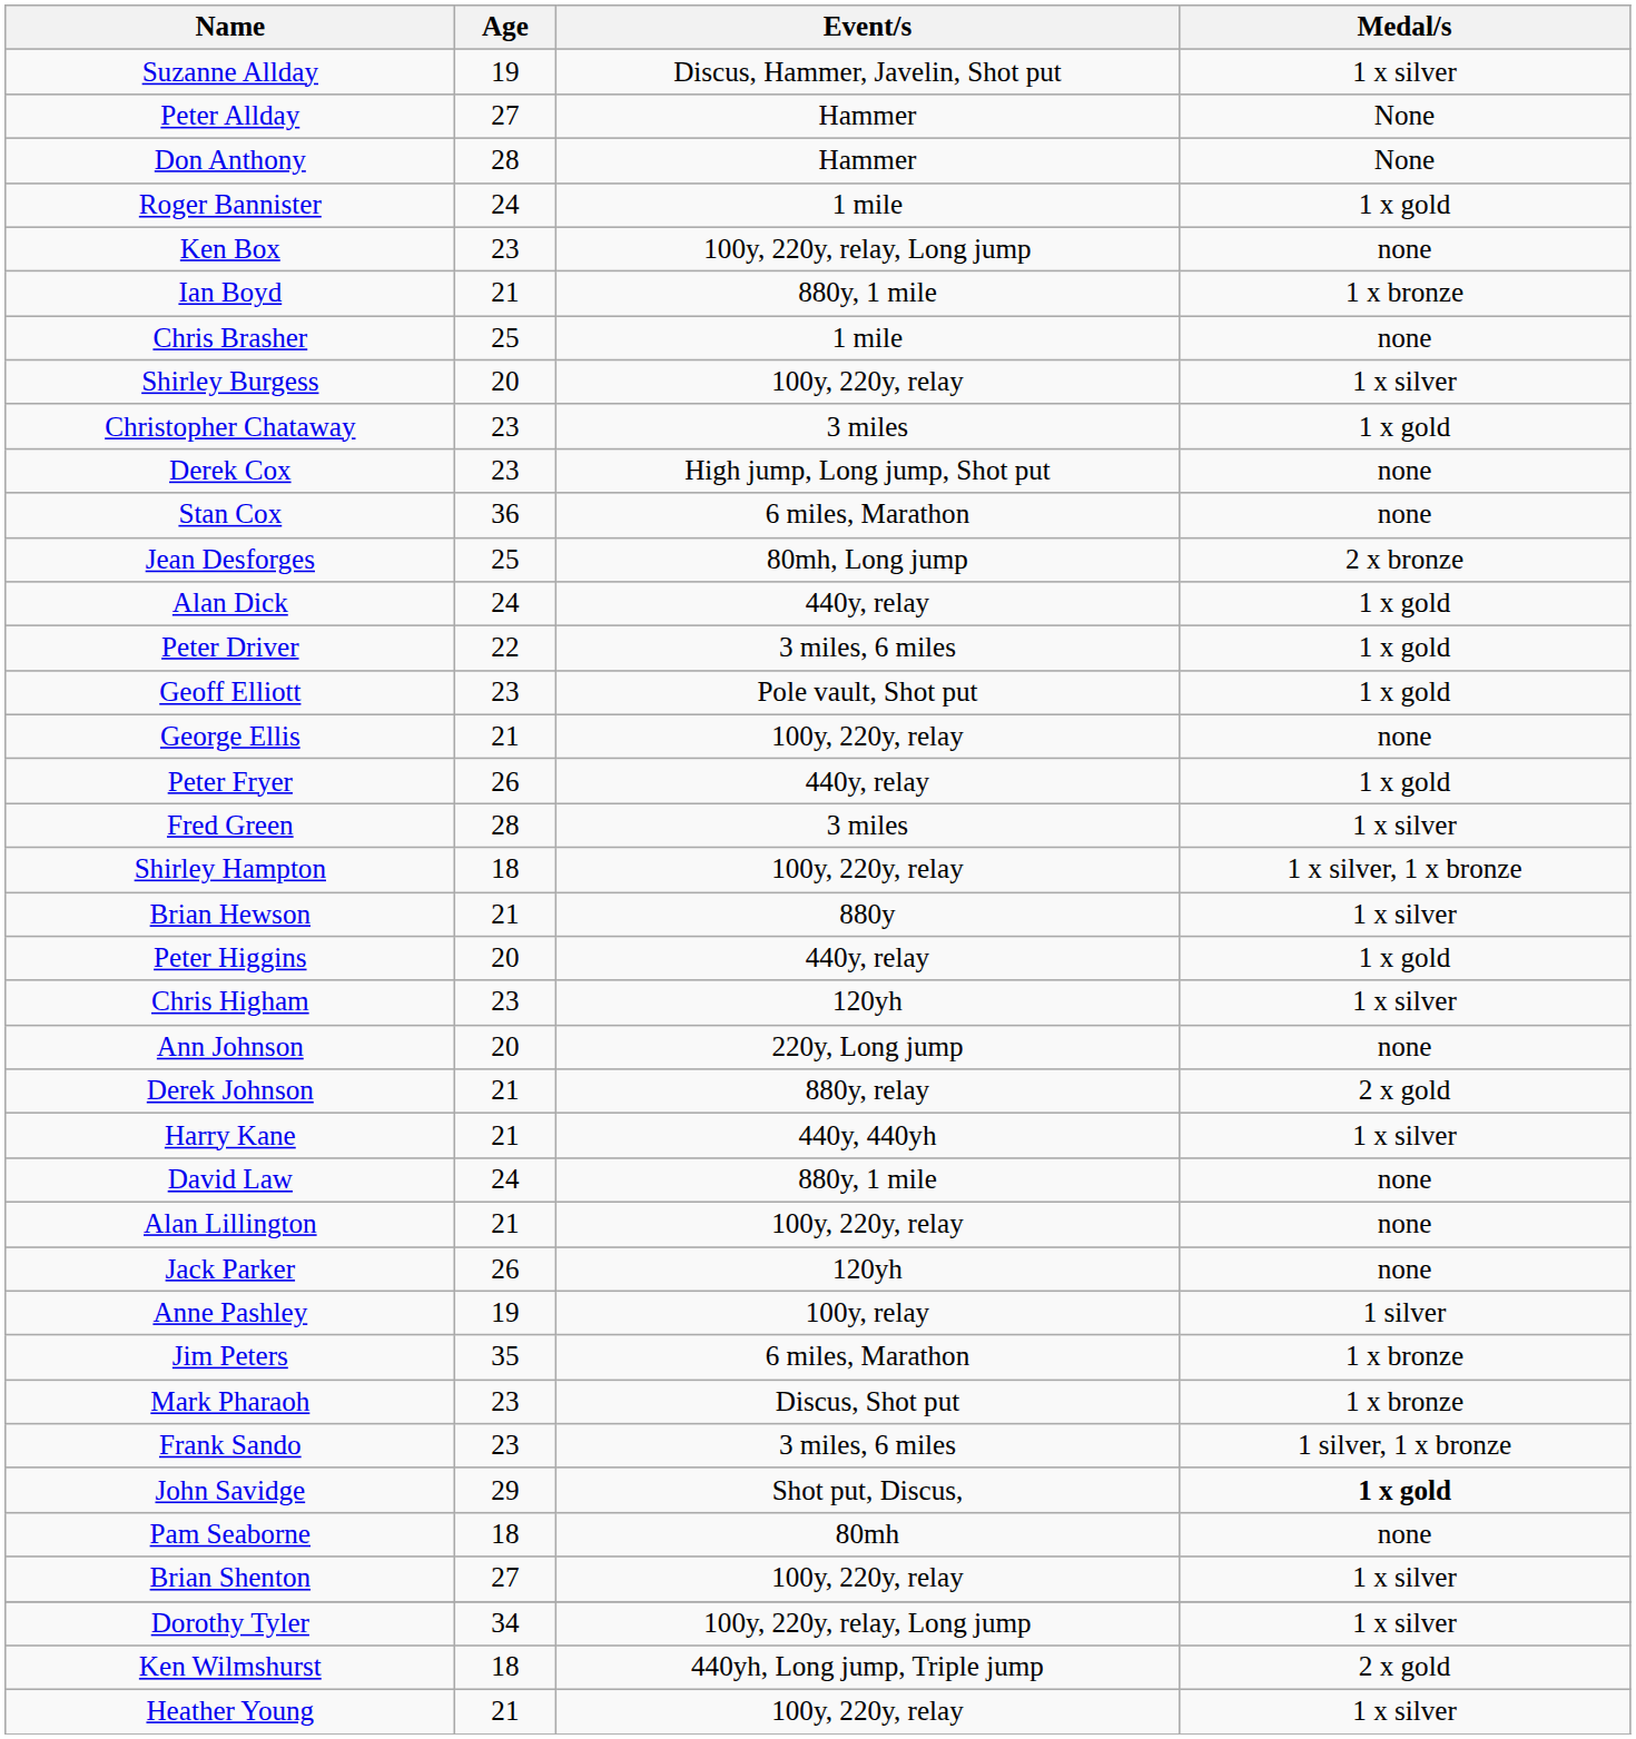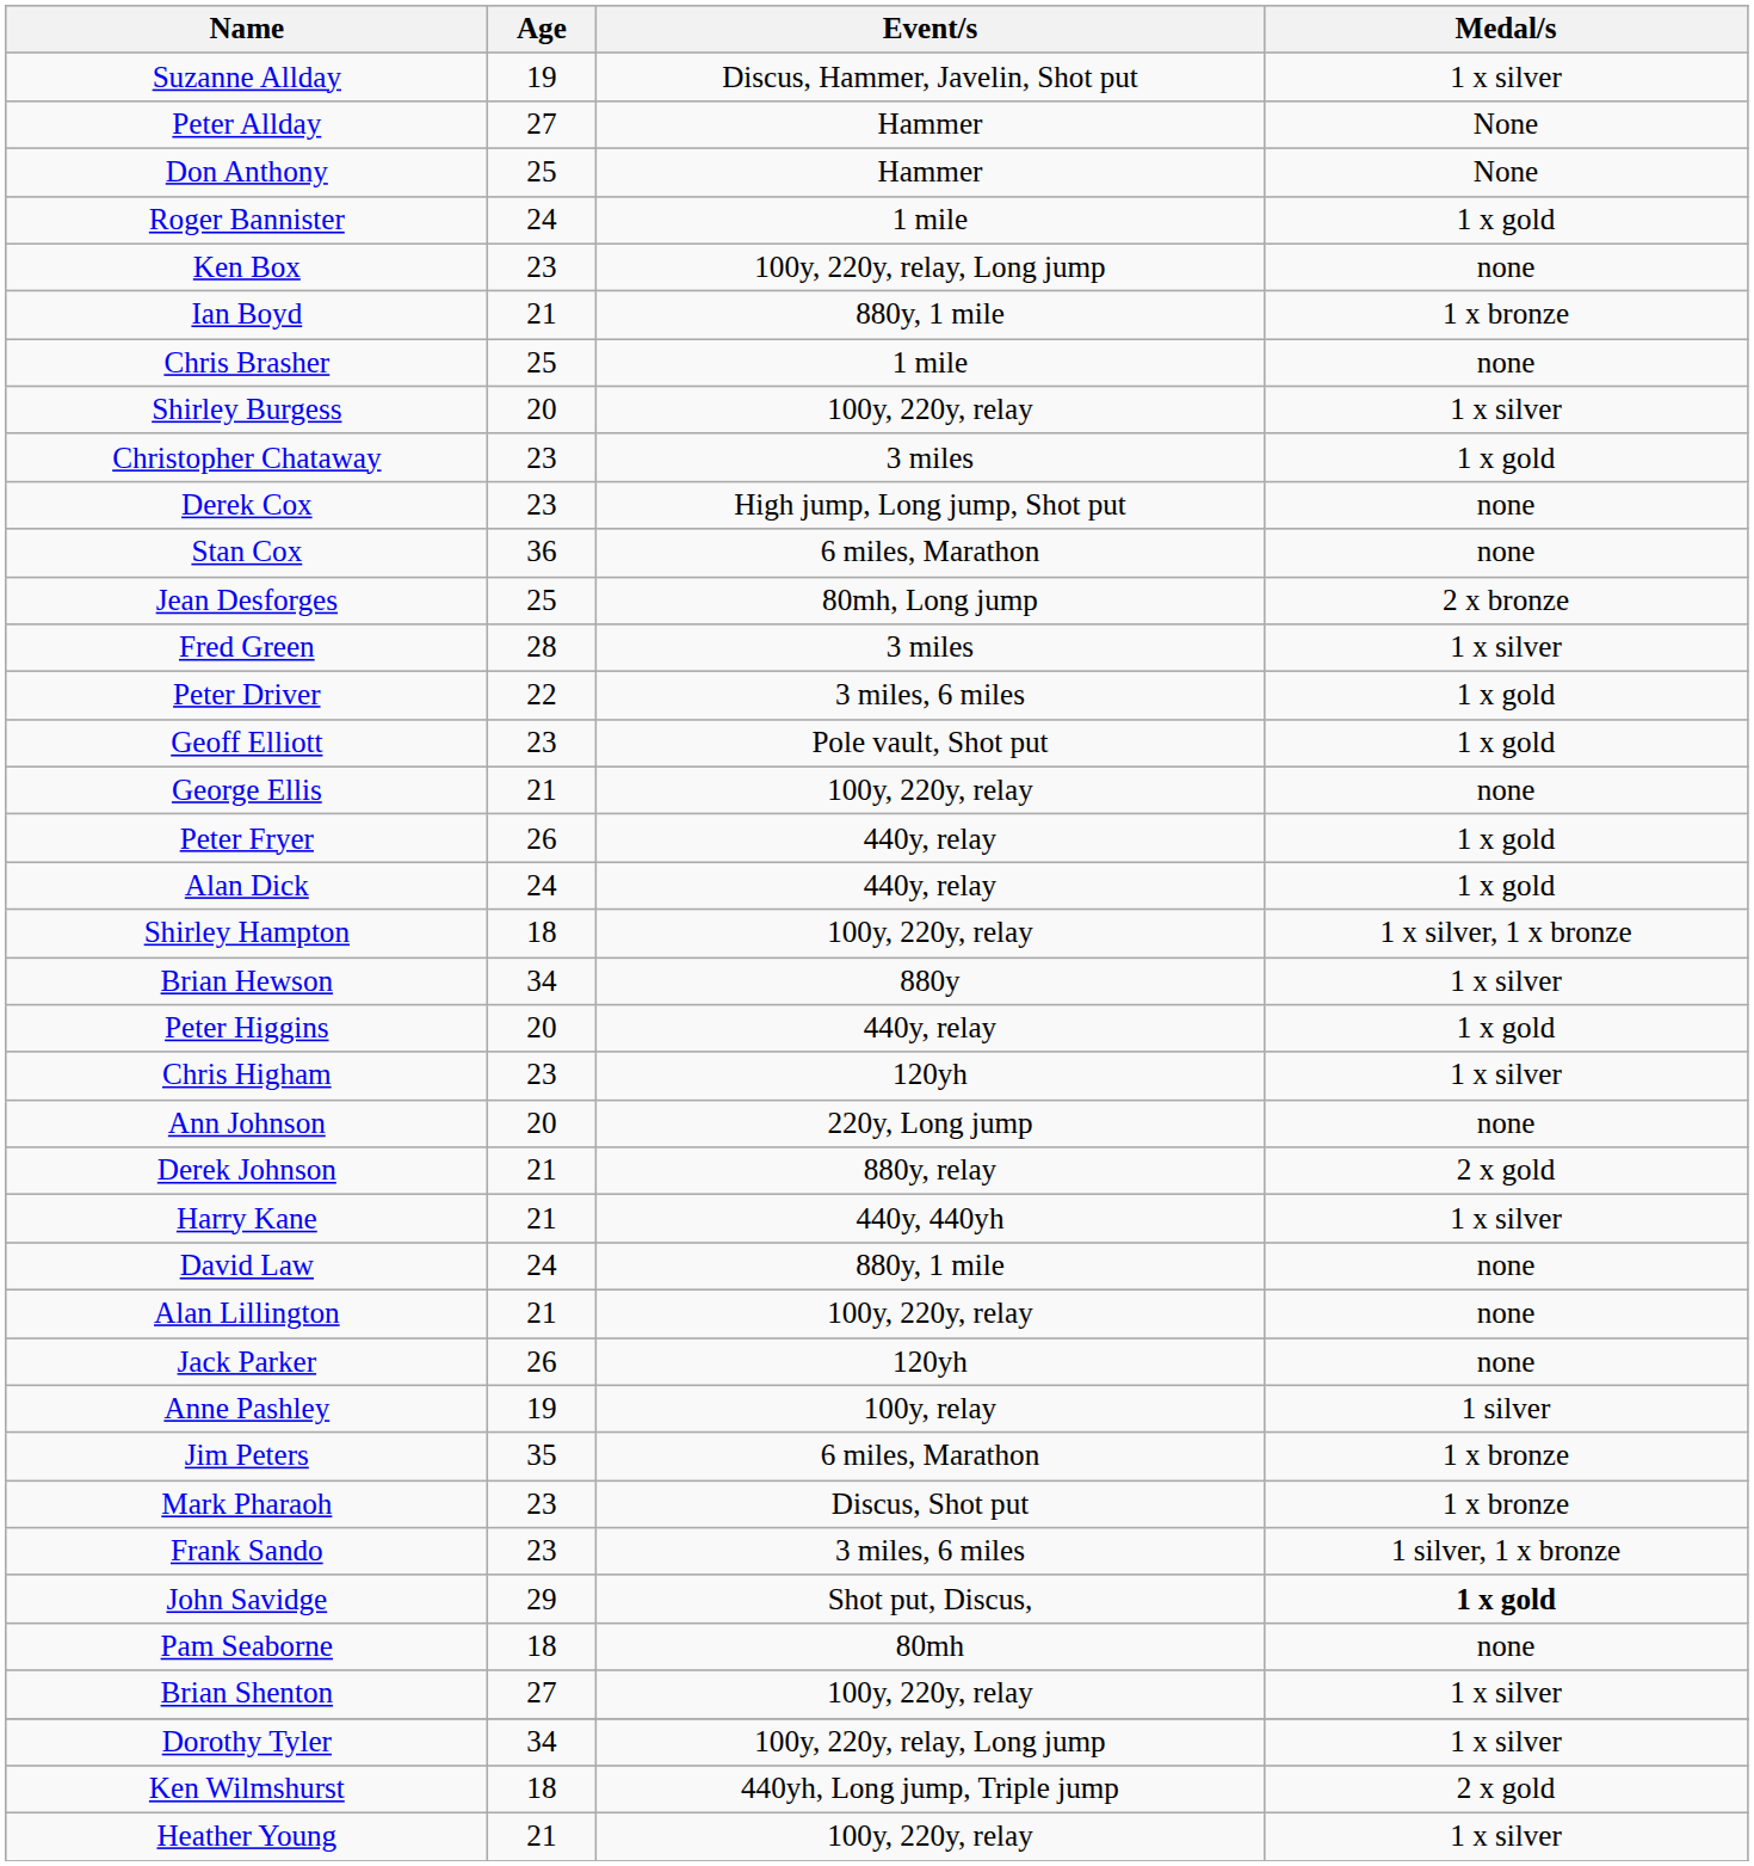 <table class="wikitable" style="text-align: center">
 <tr>
 <th width=250>Name</th>
 <th width=50>Age</th>
 <th width=350>Event/s</th>
 <th width=250>Medal/s</th>
 </tr>
 <tr>
 <td><a href='#'>Suzanne Allday</a></td>
 <td>19</td>
 <td>Discus, Hammer, Javelin, Shot put</td>
 <td>1 x silver</td>
 </tr>
 <tr>
 <td><a href='#'>Peter Allday</a></td>
 <td>27</td>
 <td>Hammer</td>
 <td>None</td>
 </tr>
 <tr>
 <td><a href='#'>Don Anthony</a></td>
-<td>28</td>
+<td>25</td>
 <td>Hammer</td>
 <td>None</td>
 </tr>
 <tr>
 <td><a href='#'>Roger Bannister</a></td>
 <td>24</td>
 <td>1 mile</td>
 <td>1 x gold</td>
 </tr>
 <tr>
 <td><a href='#'>Ken Box</a></td>
 <td>23</td>
 <td>100y, 220y, relay, Long jump</td>
 <td>none</td>
 </tr>
 <tr>
 <td><a href='#'>Ian Boyd</a></td>
 <td>21</td>
 <td>880y, 1 mile</td>
 <td>1 x bronze</td>
 </tr>
 <tr>
 <td><a href='#'>Chris Brasher</a></td>
 <td>25</td>
 <td>1 mile</td>
 <td>none</td>
 </tr>
 <tr>
 <td><a href='#'>Shirley Burgess</a></td>
 <td>20</td>
 <td>100y, 220y, relay</td>
 <td>1 x silver</td>
 </tr>
 <tr>
 <td><a href='#'>Christopher Chataway</a></td>
 <td>23</td>
 <td>3 miles</td>
 <td>1 x gold</td>
 </tr>
 <tr>
 <td><a href='#'>Derek Cox</a></td>
 <td>23</td>
 <td>High jump, Long jump, Shot put</td>
 <td>none</td>
 </tr>
 <tr>
 <td><a href='#'>Stan Cox</a></td>
 <td>36</td>
 <td>6 miles, Marathon</td>
 <td>none</td>
 </tr>
 <tr>
 <td><a href='#'>Jean Desforges</a></td>
 <td>25</td>
 <td>80mh, Long jump</td>
 <td>2 x bronze</td>
 </tr>
 <tr>
-<td><a href='#'>Alan Dick</a></td>
-<td>24</td>
-<td>440y, relay</td>
-<td>1 x gold</td>
+<td><a href='#'>Fred Green</a></td>
+<td>28</td>
+<td>3 miles</td>
+<td>1 x silver</td>
 </tr>
 <tr>
 <td><a href='#'>Peter Driver</a></td>
 <td>22</td>
 <td>3 miles, 6 miles</td>
 <td>1 x gold</td>
 </tr>
 <tr>
 <td><a href='#'>Geoff Elliott</a></td>
 <td>23</td>
 <td>Pole vault, Shot put</td>
 <td>1 x gold</td>
 </tr>
 <tr>
 <td><a href='#'>George Ellis</a></td>
 <td>21</td>
 <td>100y, 220y, relay</td>
 <td>none</td>
 </tr>
 <tr>
 <td><a href='#'>Peter Fryer</a></td>
 <td>26</td>
 <td>440y, relay</td>
 <td>1 x gold</td>
 </tr>
 <tr>
-<td><a href='#'>Fred Green</a></td>
-<td>28</td>
-<td>3 miles</td>
-<td>1 x silver</td>
+<td><a href='#'>Alan Dick</a></td>
+<td>24</td>
+<td>440y, relay</td>
+<td>1 x gold</td>
 </tr>
 <tr>
 <td><a href='#'>Shirley Hampton</a></td>
 <td>18</td>
 <td>100y, 220y, relay</td>
 <td>1 x silver, 1 x bronze</td>
 </tr>
 <tr>
 <td><a href='#'>Brian Hewson</a></td>
-<td>21</td>
+<td>34</td>
 <td>880y</td>
 <td>1 x silver</td>
 </tr>
 <tr>
 <td><a href='#'>Peter Higgins</a></td>
 <td>20</td>
 <td>440y, relay</td>
 <td>1 x gold</td>
 </tr>
 <tr>
 <td><a href='#'>Chris Higham</a></td>
 <td>23</td>
 <td>120yh</td>
 <td>1 x silver</td>
 </tr>
 <tr>
 <td><a href='#'>Ann Johnson</a></td>
 <td>20</td>
 <td>220y, Long jump</td>
 <td>none</td>
 </tr>
 <tr>
 <td><a href='#'>Derek Johnson</a></td>
 <td>21</td>
 <td>880y, relay</td>
 <td>2 x gold</td>
 </tr>
 <tr>
 <td><a href='#'>Harry Kane</a></td>
 <td>21</td>
 <td>440y, 440yh</td>
 <td>1 x silver</td>
 </tr>
 <tr>
 <td><a href='#'>David Law</a></td>
 <td>24</td>
 <td>880y, 1 mile</td>
 <td>none</td>
 </tr>
 <tr>
 <td><a href='#'>Alan Lillington</a></td>
 <td>21</td>
 <td>100y, 220y, relay</td>
 <td>none</td>
 </tr>
 <tr>
 <td><a href='#'>Jack Parker</a></td>
 <td>26</td>
 <td>120yh</td>
 <td>none</td>
 </tr>
 <tr>
 <td><a href='#'>Anne Pashley</a></td>
 <td>19</td>
 <td>100y, relay</td>
 <td>1 silver</td>
 </tr>
 <tr>
 <td><a href='#'>Jim Peters</a></td>
 <td>35</td>
 <td>6 miles, Marathon</td>
 <td>1 x bronze</td>
 </tr>
 <tr>
 <td><a href='#'>Mark Pharaoh</a></td>
 <td>23</td>
 <td>Discus, Shot put</td>
 <td>1 x bronze</td>
 </tr>
 <tr>
 <td><a href='#'>Frank Sando</a></td>
 <td>23</td>
 <td>3 miles, 6 miles</td>
 <td>1 silver, 1 x bronze</td>
 </tr>
 <tr>
 <td><a href='#'>John Savidge</a></td>
 <td>29</td>
 <td>Shot put, Discus,</td>
 <td><strong>1 x gold</strong></td>
 </tr>
 <tr>
 <td><a href='#'>Pam Seaborne</a></td>
 <td>18</td>
 <td>80mh</td>
 <td>none</td>
 </tr>
 <tr>
 <td><a href='#'>Brian Shenton</a></td>
 <td>27</td>
 <td>100y, 220y, relay</td>
 <td>1 x silver</td>
 </tr>
 <tr>
 </tr>
 <tr>
 </tr>
 <tr>
 <td><a href='#'>Dorothy Tyler</a></td>
 <td>34</td>
 <td>100y, 220y, relay, Long jump</td>
 <td>1 x silver</td>
 </tr>
 <tr>
 <td><a href='#'>Ken Wilmshurst</a></td>
 <td>18</td>
 <td>440yh, Long jump, Triple jump</td>
 <td>2 x gold</td>
 </tr>
 <tr>
 <td><a href='#'>Heather Young</a></td>
 <td>21</td>
 <td>100y, 220y, relay</td>
 <td>1 x silver</td>
 </tr>
 <tr>
 </tr>
 </table>
